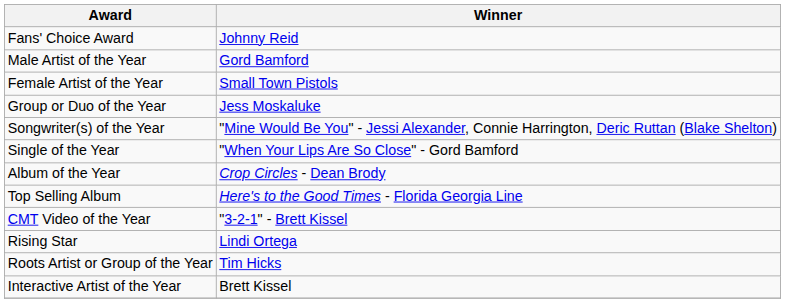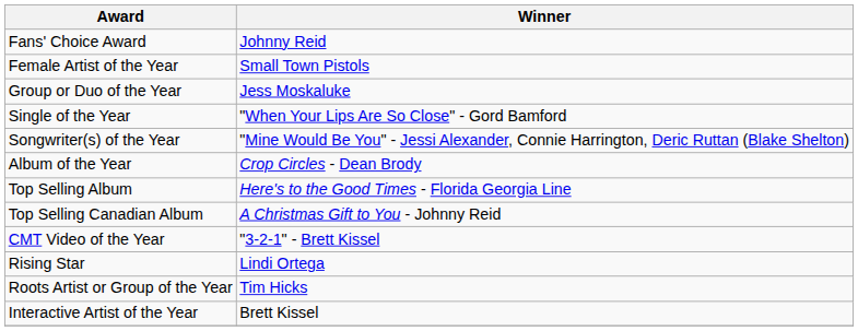 <table class="wikitable">
 <tr>
 <th>Award</th>
 <th>Winner</th>
 </tr>
 <tr>
 <td>Fans' Choice Award</td>
 <td><a href='#'>Johnny Reid</a></td>
 </tr>
 <tr>
-<td>Male Artist of the Year</td>
-<td><a href='#'>Gord Bamford</a></td>
-</tr>
-<tr>
 <td>Female Artist of the Year</td>
 <td><a href='#'>Small Town Pistols</a></td>
 </tr>
 <tr>
 <td>Group or Duo of the Year</td>
 <td><a href='#'>Jess Moskaluke</a></td>
 </tr>
 <tr>
+<td>Single of the Year</td>
+<td>"<a href='#'>When Your Lips Are So Close</a>" - Gord Bamford</td>
+</tr>
+<tr>
 <td>Songwriter(s) of the Year</td>
 <td>"<a href='#'>Mine Would Be You</a>" - <a href='#'>Jessi Alexander</a>, Connie Harrington, <a href='#'>Deric Ruttan</a> (<a href='#'>Blake Shelton</a>)</td>
-</tr>
-<tr>
-<td>Single of the Year</td>
-<td>"<a href='#'>When Your Lips Are So Close</a>" - Gord Bamford</td>
 </tr>
 <tr>
 <td>Album of the Year</td>
 <td><em><a href='#'>Crop Circles</a></em> - <a href='#'>Dean Brody</a></td>
 </tr>
 <tr>
 <td>Top Selling Album</td>
 <td><em><a href='#'>Here's to the Good Times</a></em> - <a href='#'>Florida Georgia Line</a></td>
+</tr>
+<tr>
+<td>Top Selling Canadian Album</td>
+<td><em><a href='#'>A Christmas Gift to You</a></em> - Johnny Reid</td>
 </tr>
 <tr>
 <td><a href='#'>CMT</a> Video of the Year</td>
 <td>"<a href='#'>3-2-1</a>" - <a href='#'>Brett Kissel</a></td>
 </tr>
 <tr>
 <td>Rising Star</td>
 <td><a href='#'>Lindi Ortega</a></td>
 </tr>
 <tr>
 <td>Roots Artist or Group of the Year</td>
 <td><a href='#'>Tim Hicks</a></td>
 </tr>
 <tr>
 <td>Interactive Artist of the Year</td>
 <td>Brett Kissel</td>
 </tr>
 <tr>
 </tr>
 </table>
